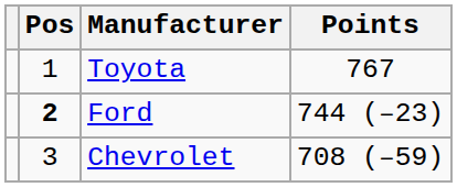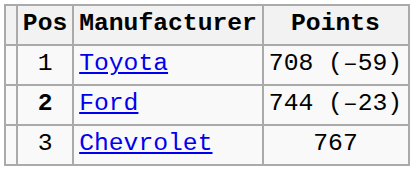 <table class="wikitable" style="font-size: 95%;">
 <tr>
 <th></th>
 <th>Pos</th>
 <th>Manufacturer</th>
 <th>Points</th>
 </tr>
 <tr>
 <td align="left"></td>
 <td style="text-align:center;">1</td>
 <td><a href='#'>Toyota</a></td>
-<td style="text-align:center;">767</td>
+<td style="text-align:center;">708 (–59)</td>
 </tr>
 <tr>
 <td align="left"></td>
 <td style="text-align:center;"><strong>2</strong></td>
 <td><a href='#'>Ford</a></td>
 <td style="text-align:center;">744 (–23)</td>
 </tr>
 <tr>
 <td align="left"></td>
 <td style="text-align:center;">3</td>
 <td><a href='#'>Chevrolet</a></td>
-<td style="text-align:center;">708 (–59)</td>
+<td style="text-align:center;">767</td>
 </tr>
 <tr class="sortbottom">
 </tr>
 </table>
